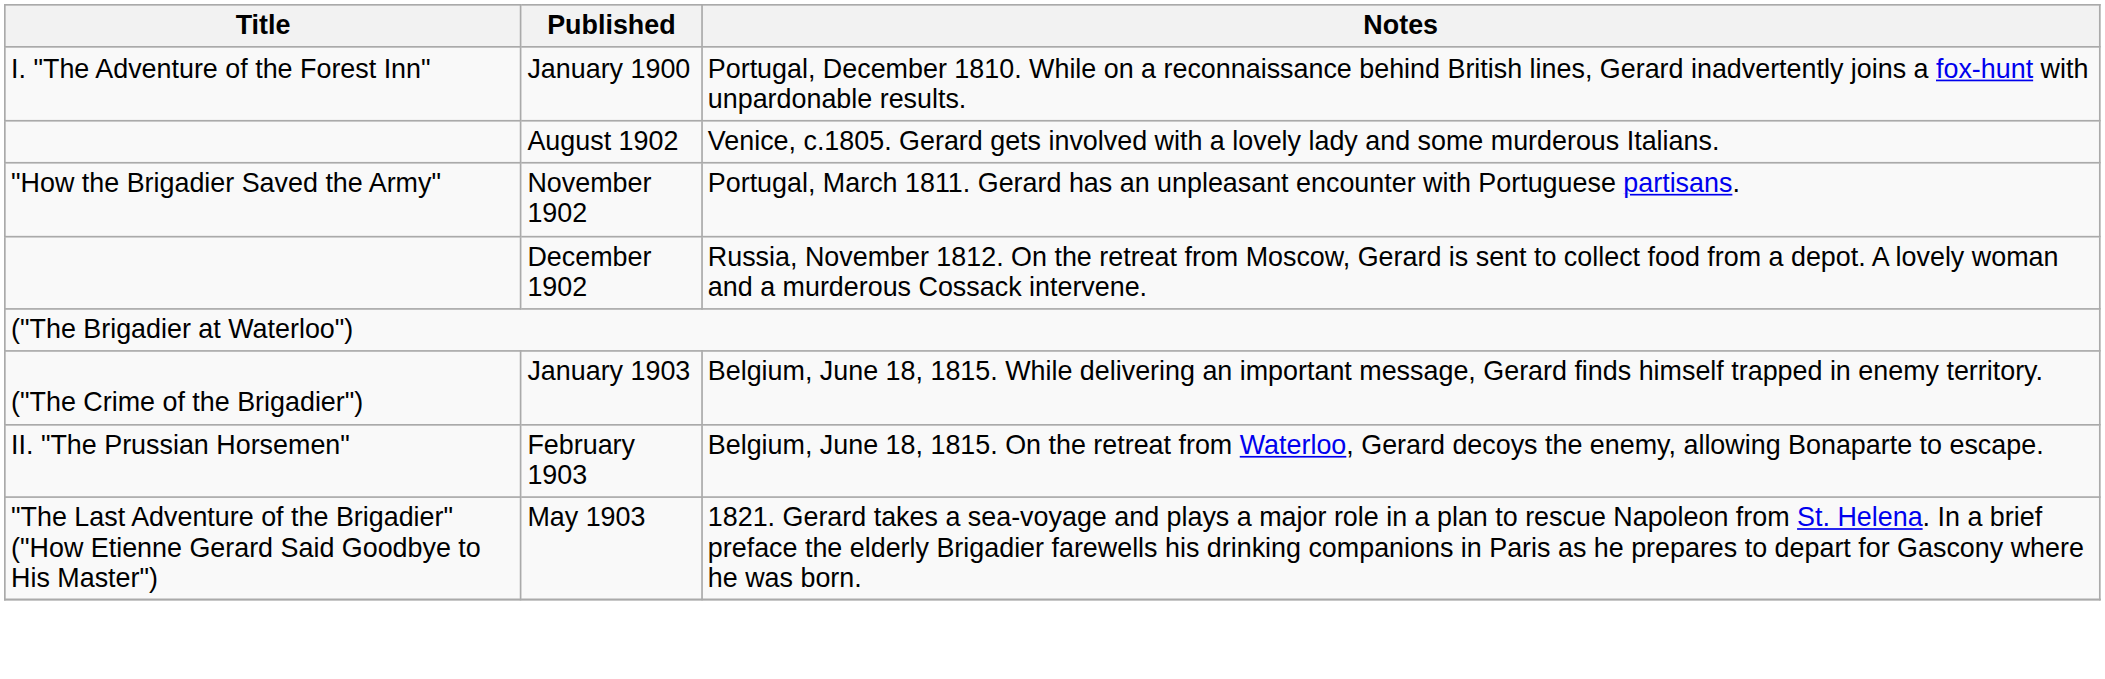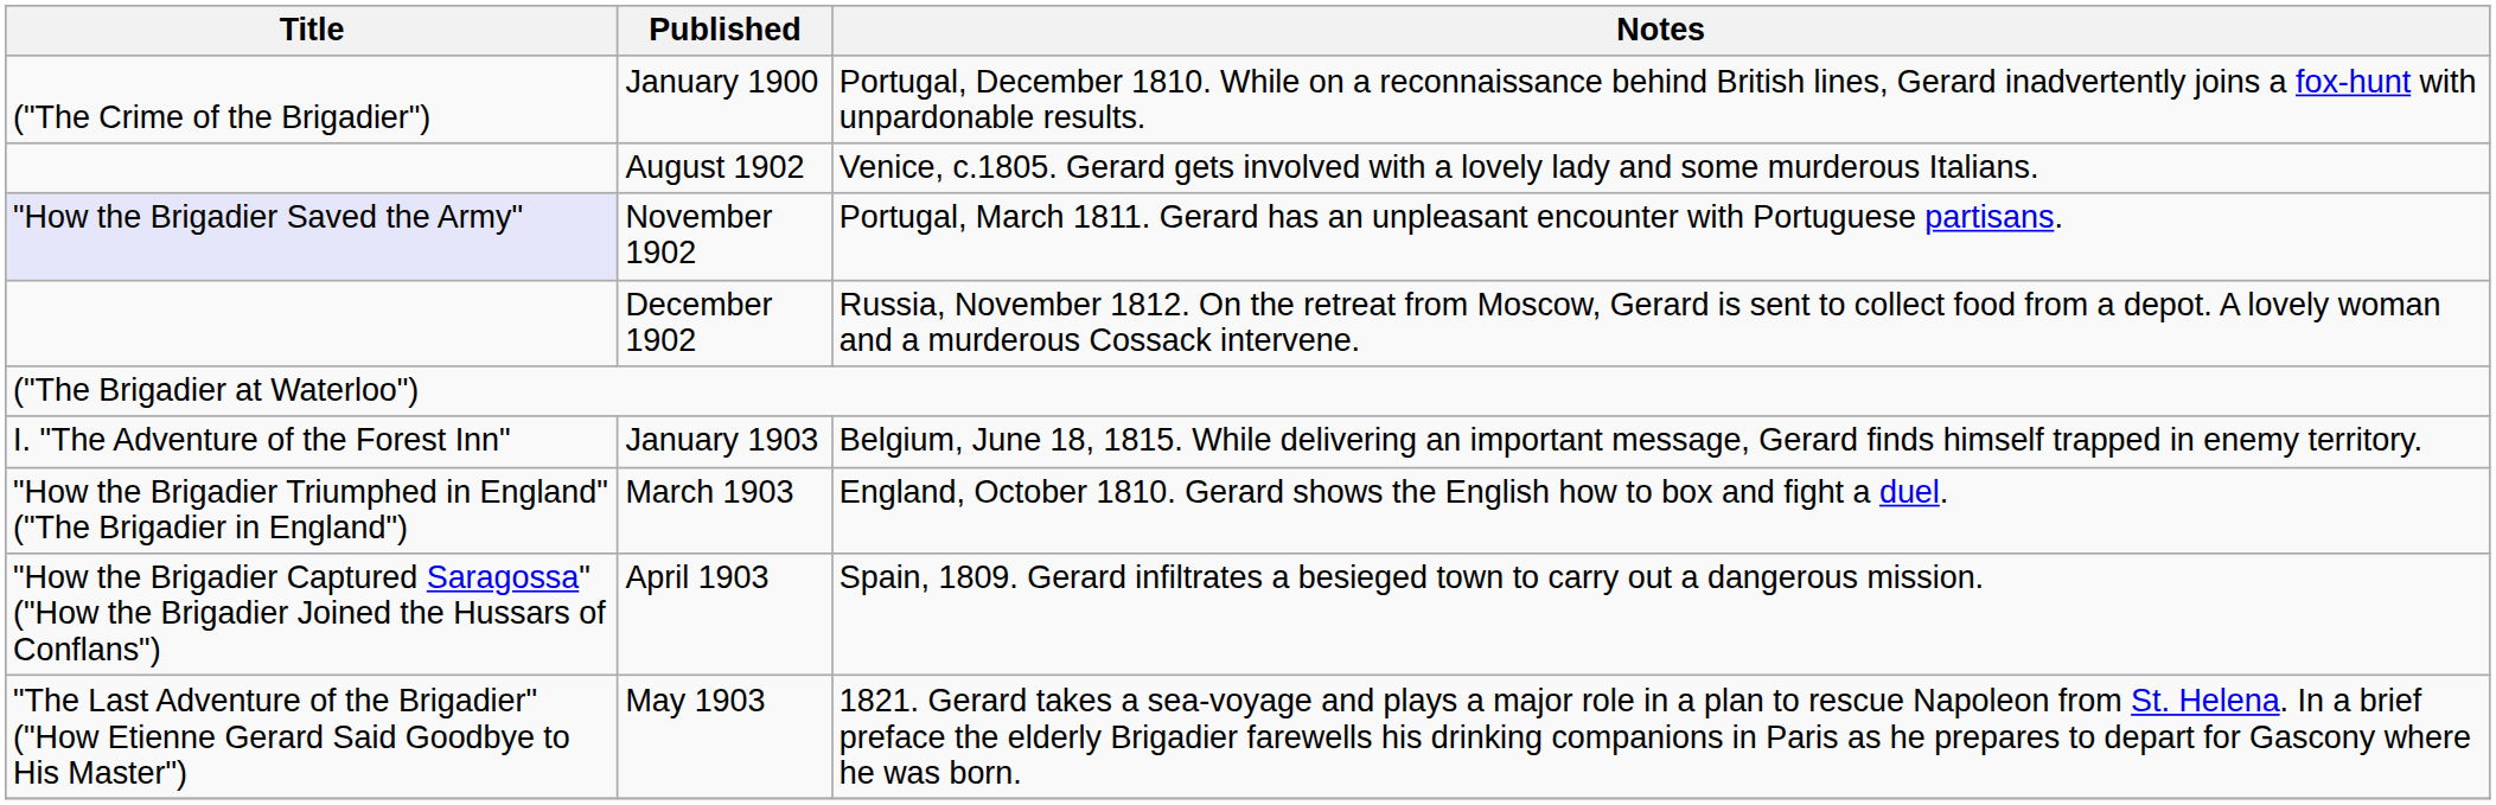 <table class="wikitable sortable">
 <tr>
 <th width=300>Title</th>
 <th width=100>Published</th>
 <th>Notes</th>
 </tr>
 <tr valign="top">
-<td>I. "The Adventure of the Forest Inn"</td>
+<td><br>("The Crime of the Brigadier")</td>
 <td>January 1900</td>
 <td>Portugal, December 1810. While on a reconnaissance behind British lines, Gerard inadvertently joins a <a href='#'>fox-hunt</a> with unpardonable results.</td>
 </tr>
 <tr valign="top">
 <td></td>
 <td>August 1902</td>
 <td>Venice, c.1805. Gerard gets involved with a lovely lady and some murderous Italians.</td>
 </tr>
 <tr valign="top">
-<td>"How the Brigadier Saved the Army"</td>
+<td style="background: lavender;">"How the Brigadier Saved the Army"</td>
 <td>November 1902</td>
 <td>Portugal, March 1811. Gerard has an unpleasant encounter with Portuguese <a href='#'>partisans</a>.</td>
 </tr>
 <tr valign="top">
 <td></td>
 <td>December 1902</td>
 <td>Russia, November 1812. On the retreat from Moscow, Gerard is sent to collect food from a depot. A lovely woman and a murderous Cossack intervene.</td>
 </tr>
 <tr>
 <td colspan=3> ("The Brigadier at Waterloo")</td>
 </tr>
 <tr valign="top">
-<td><br>("The Crime of the Brigadier")</td>
+<td>I. "The Adventure of the Forest Inn"</td>
 <td>January 1903</td>
 <td>Belgium, June 18, 1815. While delivering an important message, Gerard finds himself trapped in enemy territory.</td>
 </tr>
 <tr valign="top">
-<td>II. "The Prussian Horsemen"</td>
-<td>February 1903</td>
-<td>Belgium, June 18, 1815. On the retreat from <a href='#'>Waterloo</a>, Gerard decoys the enemy, allowing Bonaparte to escape.</td>
+<td>"How the Brigadier Triumphed in England"<br>("The Brigadier in England")</td>
+<td>March 1903</td>
+<td>England, October 1810. Gerard shows the English how to box and fight a <a href='#'>duel</a>.</td>
+</tr>
+<tr valign="top">
+<td>"How the Brigadier Captured <a href='#'>Saragossa</a>"<br>("How the Brigadier Joined the Hussars of Conflans")</td>
+<td>April 1903</td>
+<td>Spain, 1809. Gerard infiltrates a besieged town to carry out a dangerous mission.</td>
 </tr>
 <tr valign="top">
 <td>"The Last Adventure of the Brigadier"<br>("How Etienne Gerard Said Goodbye to His Master")</td>
 <td>May 1903</td>
 <td>1821. Gerard takes a sea-voyage and plays a major role in a plan to rescue Napoleon from <a href='#'>St. Helena</a>. In a brief preface the elderly Brigadier farewells his drinking companions in Paris as he prepares to depart for Gascony where he was born.</td>
 </tr>
 <tr>
 </tr>
 </table>
